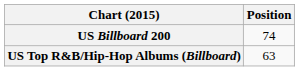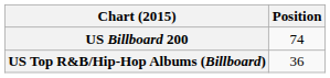 <table class="wikitable sortable plainrowheaders" style="text-align:center">
 <tr>
 <th scope="col">Chart (2015)</th>
 <th scope="col">Position</th>
 </tr>
 <tr>
 <th scope="row">US <em>Billboard</em> 200</th>
 <td>74</td>
 </tr>
 <tr>
 <th scope="row">US Top R&B/Hip-Hop Albums (<em>Billboard</em>)</th>
-<td>63</td>
+<td>36</td>
 </tr>
 </table>
